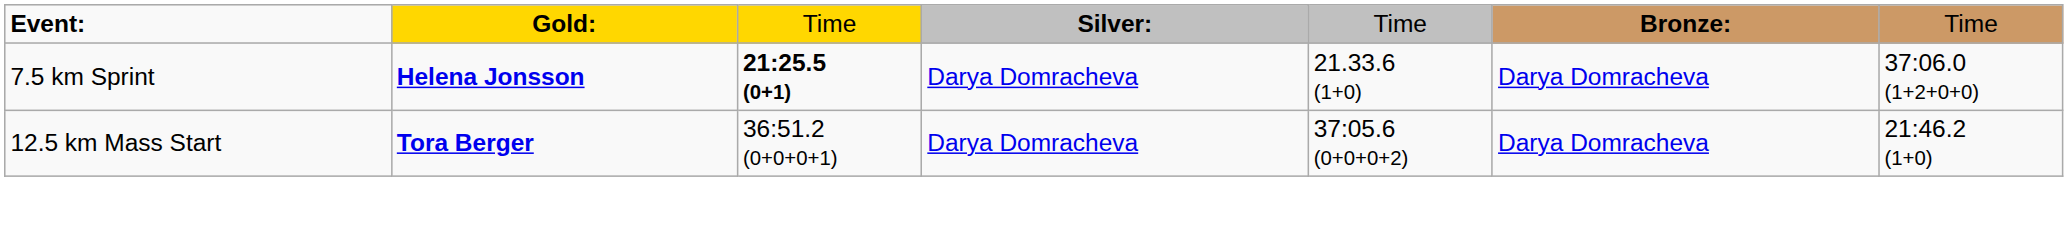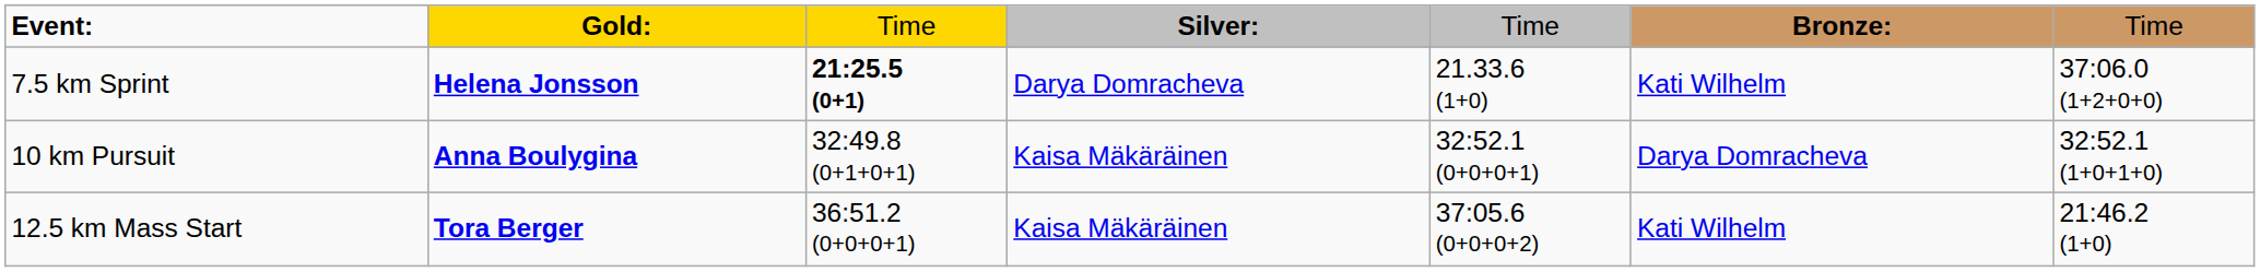 <table class="wikitable" width=85%>
 <tr>
 <td><strong>Event:</strong></td>
 <td style="text-align:center;background-color:gold;"><strong>Gold:</strong></td>
 <td style="text-align:center;background-color:gold;">Time</td>
 <td style="text-align:center;background-color:silver;"><strong>Silver:</strong></td>
 <td style="text-align:center;background-color:silver;">Time</td>
 <td style="text-align:center;background-color:#CC9966;"><strong>Bronze:</strong></td>
 <td style="text-align:center;background-color:#CC9966;">Time</td>
 </tr>
 <tr>
 <td>7.5 km Sprint<br></td>
 <td><strong><a href='#'>Helena Jonsson</a></strong><br><small></small></td>
 <td><strong>21:25.5<br><small>(0+1)</small></strong></td>
 <td><a href='#'>Darya Domracheva</a><br><small></small></td>
 <td>21.33.6<br><small>(1+0)</small></td>
+<td><a href='#'>Kati Wilhelm</a><br><small></small></td>
+<td>37:06.0<br><small>(1+2+0+0)</small></td>
+</tr>
+<tr>
+<td>10 km Pursuit<br></td>
+<td><strong><a href='#'>Anna Boulygina</a></strong><br><small></small></td>
+<td>32:49.8<br><small>(0+1+0+1)</small></td>
+<td><a href='#'>Kaisa Mäkäräinen</a><br><small></small></td>
+<td>32:52.1<br><small>(0+0+0+1)</small></td>
 <td><a href='#'>Darya Domracheva</a><br><small></small></td>
-<td>37:06.0<br><small>(1+2+0+0)</small></td>
+<td>32:52.1<br><small>(1+0+1+0)</small></td>
 </tr>
 <tr>
 <td>12.5 km Mass Start<br></td>
 <td><strong><a href='#'>Tora Berger</a></strong><br><small></small></td>
 <td>36:51.2<br><small>(0+0+0+1)</small></td>
-<td><a href='#'>Darya Domracheva</a><br><small></small></td>
+<td><a href='#'>Kaisa Mäkäräinen</a><br><small></small></td>
 <td>37:05.6<br><small>(0+0+0+2)</small></td>
-<td><a href='#'>Darya Domracheva</a><br><small></small></td>
+<td><a href='#'>Kati Wilhelm</a><br><small></small></td>
 <td>21:46.2<br><small>(1+0)</small></td>
 </tr>
 </table>
